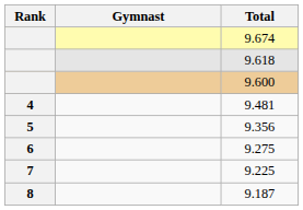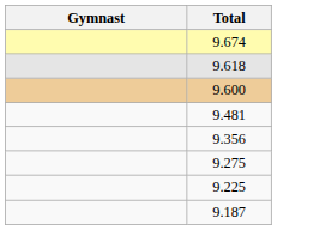 <table class="wikitable sortable" style="text-align:center; font-size:95%">
 <tr>
-<th scope="col" style="width:50px;">Rank</th>
 <th scope="col" style="width:180px;">Gymnast</th>
 <th scope="col" style="width:80px;">Total</th>
 </tr>
 <tr style="background:#fffcaf;">
-<th scope=row style="text-align:center"></th>
 <td style="text-align:left;"></td>
 <td>9.674</td>
 </tr>
 <tr style="background:#e5e5e5;">
-<th scope=row style="text-align:center"></th>
 <td style="text-align:left;"></td>
 <td>9.618</td>
 </tr>
 <tr style="background:#ec9;">
-<th scope=row style="text-align:center"></th>
 <td style="text-align:left;"></td>
 <td>9.600</td>
 </tr>
 <tr>
-<th scope=row style="text-align:center">4</th>
 <td style="text-align:left;"></td>
 <td>9.481</td>
 </tr>
 <tr>
-<th scope=row style="text-align:center">5</th>
 <td style="text-align:left;"></td>
 <td>9.356</td>
 </tr>
 <tr>
-<th scope=row style="text-align:center">6</th>
 <td style="text-align:left;"></td>
 <td>9.275</td>
 </tr>
 <tr>
-<th scope=row style="text-align:center">7</th>
 <td style="text-align:left;"></td>
 <td>9.225</td>
 </tr>
 <tr>
-<th scope=row style="text-align:center">8</th>
 <td style="text-align:left;"></td>
 <td>9.187</td>
 </tr>
 </table>
